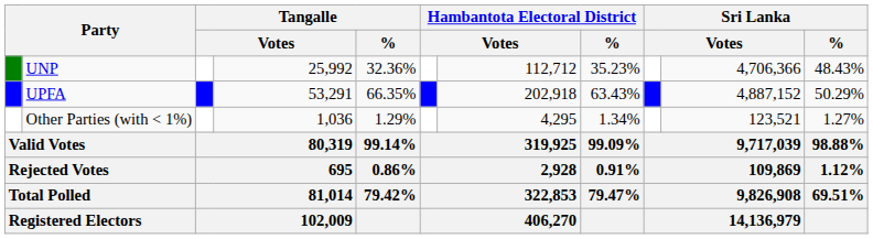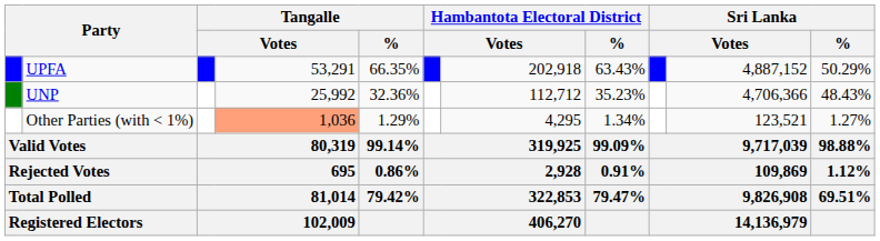 <table class="wikitable">
 <tr>
 <th colspan="2" width="144px"rowspan="2">Party</th>
 <th colspan="3" width="216px">Tangalle</th>
 <th colspan="3" width="216px"><a href='#'>Hambantota Electoral District</a></th>
 <th colspan="3" width="216px">Sri Lanka</th>
 </tr>
 <tr>
 <th colspan="2" width="144px">Votes</th>
 <th>%</th>
 <th colspan="2" width="144px">Votes</th>
 <th>%</th>
 <th colspan="2" width="144px">Votes</th>
 <th>%</th>
 </tr>
 <tr>
+<td style="background-color:blue;" width="10px"></td>
+<td style="text-align:left;"><a href='#'>UPFA</a></td>
+<td style="background-color:blue;" width="10px"></td>
+<td style="text-align:right;">53,291</td>
+<td style="text-align:right;">66.35%</td>
+<td style="background-color:blue;" width="10px"></td>
+<td style="text-align:right;">202,918</td>
+<td style="text-align:right;">63.43%</td>
+<td style="background-color:blue;" width="10px"></td>
+<td style="text-align:right;">4,887,152</td>
+<td style="text-align:right;">50.29%</td>
+</tr>
+<tr>
 <td style="background-color:green;" width="10px"></td>
 <td style="text-align:left;"><a href='#'>UNP</a></td>
 <td style="background-color:white;" width="10px"></td>
 <td style="text-align:right;">25,992</td>
 <td style="text-align:right;">32.36%</td>
 <td style="background-color:white;" width="10px"></td>
 <td style="text-align:right;">112,712</td>
 <td style="text-align:right;">35.23%</td>
 <td style="background-color:white;" width="10px"></td>
 <td style="text-align:right;">4,706,366</td>
 <td style="text-align:right;">48.43%</td>
 </tr>
 <tr>
-<td style="background-color:blue;" width="10px"></td>
-<td style="text-align:left;"><a href='#'>UPFA</a></td>
-<td style="background-color:blue;" width="10px"></td>
-<td style="text-align:right;">53,291</td>
-<td style="text-align:right;">66.35%</td>
-<td style="background-color:blue;" width="10px"></td>
-<td style="text-align:right;">202,918</td>
-<td style="text-align:right;">63.43%</td>
-<td style="background-color:blue;" width="10px"></td>
-<td style="text-align:right;">4,887,152</td>
-<td style="text-align:right;">50.29%</td>
-</tr>
-<tr>
 <td style="background-color:white;" width="10px"></td>
 <td style="text-align:left;">Other Parties (with < 1%)</td>
 <td style="background-color:white;" width="10px"></td>
-<td style="text-align:right;">1,036</td>
+<td style="background: lightsalmon; text-align:right;">1,036</td>
 <td style="text-align:right;">1.29%</td>
 <td style="background-color:white;" width="10px"></td>
 <td style="text-align:right;">4,295</td>
 <td style="text-align:right;">1.34%</td>
 <td style="background-color:white;" width="10px"></td>
 <td style="text-align:right;">123,521</td>
 <td style="text-align:right;">1.27%</td>
 </tr>
 <tr>
 <th colspan="2" width="144px"style="text-align:left;">Valid Votes</th>
 <th style="text-align:right;"colspan="2" width="144px">80,319</th>
 <th style="text-align:right;">99.14%</th>
 <th style="text-align:right;"colspan="2" width="144px">319,925</th>
 <th style="text-align:right;">99.09%</th>
 <th style="text-align:right;"colspan="2" width="144px">9,717,039</th>
 <th style="text-align:right;">98.88%</th>
 </tr>
 <tr>
 <th colspan="2" width="144px"style="text-align:left;">Rejected Votes</th>
 <th style="text-align:right;"colspan="2" width="144px">695</th>
 <th style="text-align:right;">0.86%</th>
 <th style="text-align:right;"colspan="2" width="144px">2,928</th>
 <th style="text-align:right;">0.91%</th>
 <th style="text-align:right;"colspan="2" width="144px">109,869</th>
 <th style="text-align:right;">1.12%</th>
 </tr>
 <tr>
 <th colspan="2" width="144px"style="text-align:left;">Total Polled</th>
 <th style="text-align:right;"colspan="2" width="144px">81,014</th>
 <th style="text-align:right;">79.42%</th>
 <th style="text-align:right;"colspan="2" width="144px">322,853</th>
 <th style="text-align:right;">79.47%</th>
 <th style="text-align:right;"colspan="2" width="144px">9,826,908</th>
 <th style="text-align:right;">69.51%</th>
 </tr>
 <tr>
 <th colspan="2" width="144px"style="text-align:left;">Registered Electors</th>
 <th style="text-align:right;"colspan="2" width="144px">102,009</th>
 <th></th>
 <th style="text-align:right;"colspan="2" width="144px">406,270</th>
 <th></th>
 <th style="text-align:right;"colspan="2" width="144px">14,136,979</th>
 <th></th>
 </tr>
 </table>
